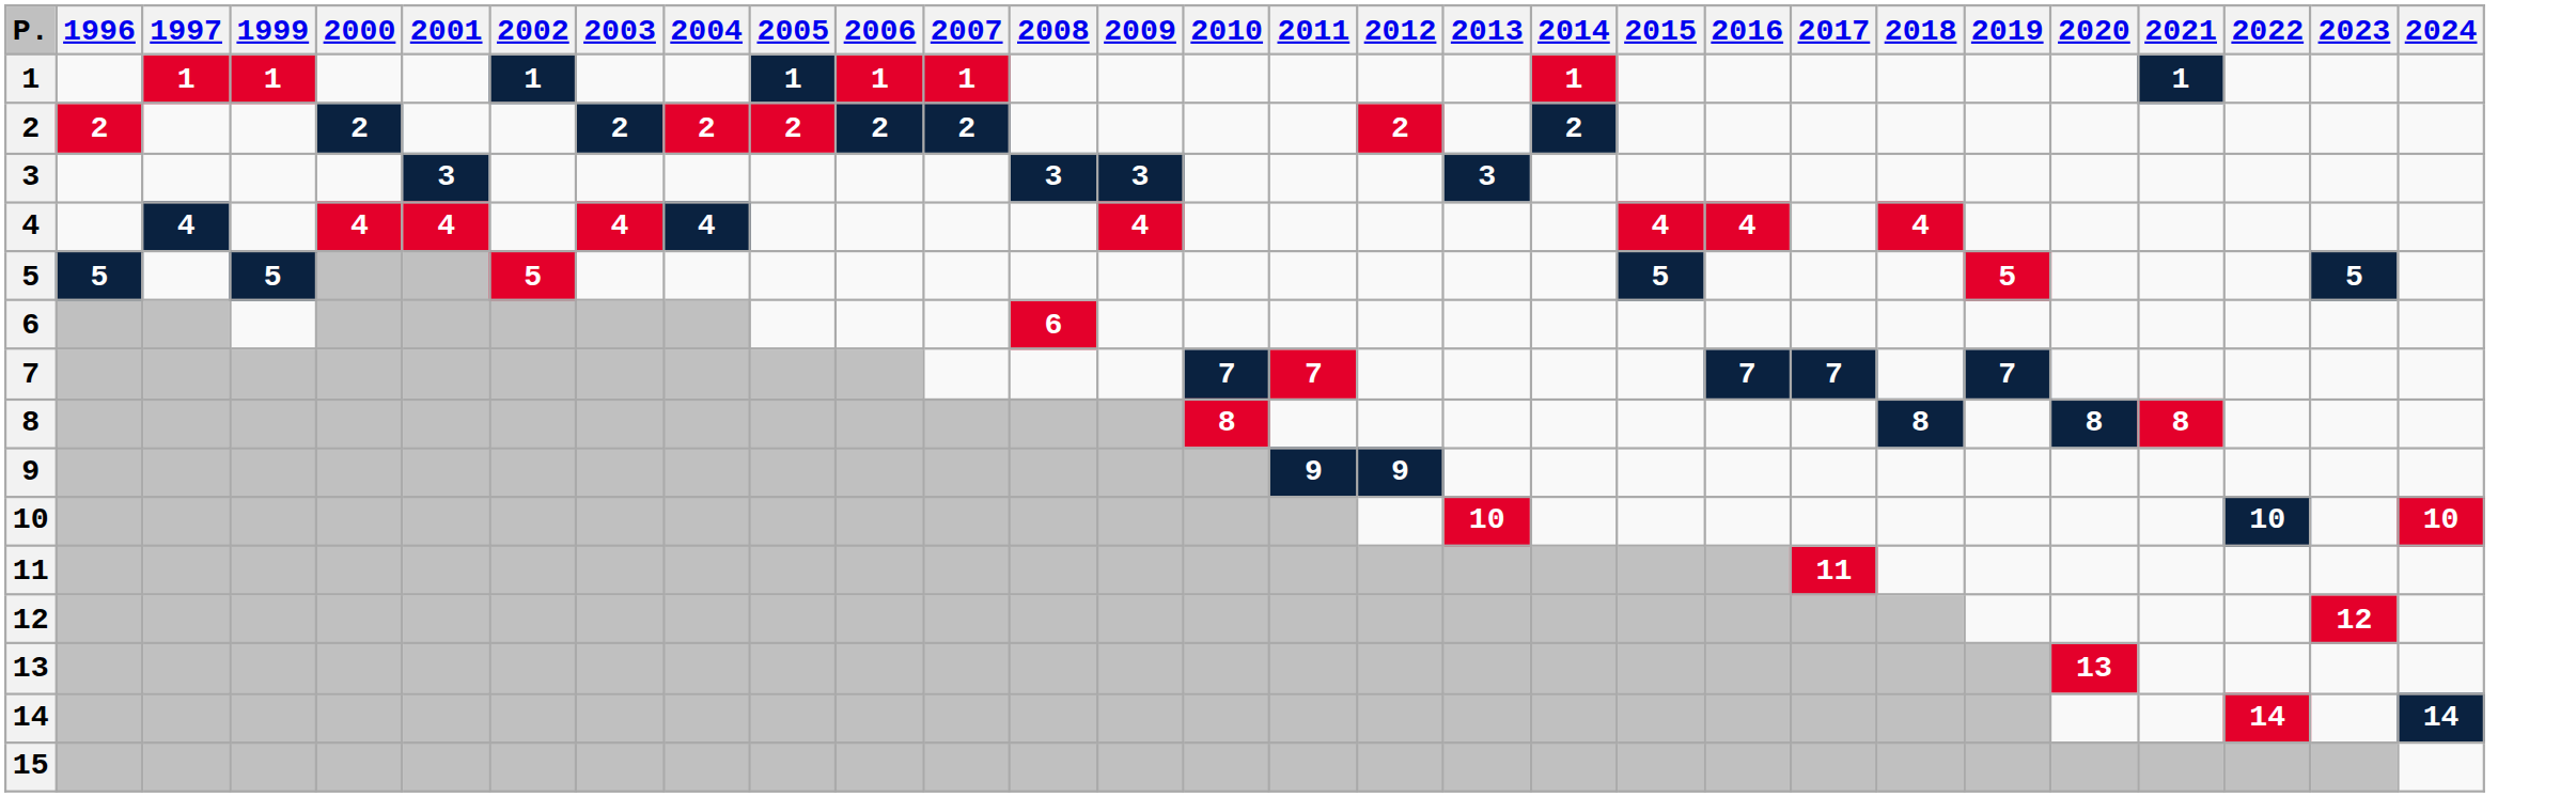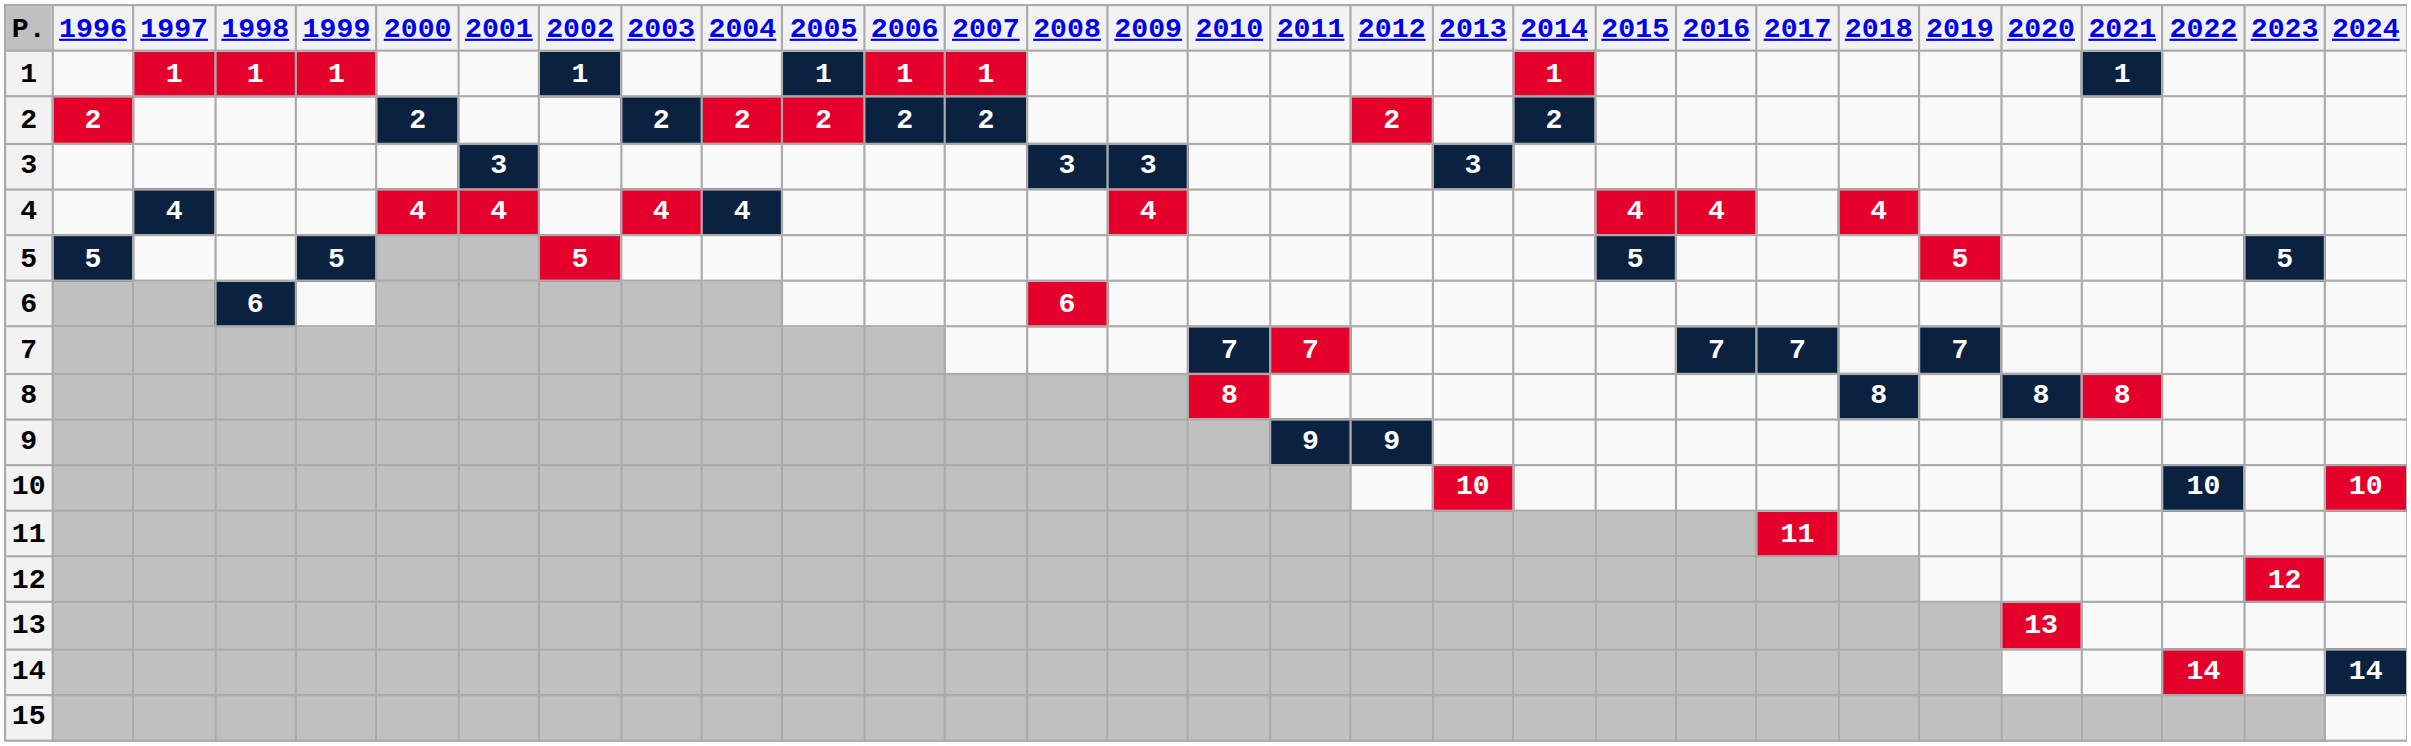 <table class="wikitable nowrap" style="text-align: center; font-size:100%">
 <tr>
 <th style="background:#c0c0c0">P.</th>
 <th><a href='#'>1996</a></th>
 <th><a href='#'>1997</a></th>
+<th><a href='#'>1998</a></th>
 <th><a href='#'>1999</a></th>
 <th><a href='#'>2000</a></th>
 <th><a href='#'>2001</a></th>
 <th><a href='#'>2002</a></th>
 <th><a href='#'>2003</a></th>
 <th><a href='#'>2004</a></th>
 <th><a href='#'>2005</a></th>
 <th><a href='#'>2006</a></th>
 <th><a href='#'>2007</a></th>
 <th><a href='#'>2008</a></th>
 <th><a href='#'>2009</a></th>
 <th><a href='#'>2010</a></th>
 <th><a href='#'>2011</a></th>
 <th><a href='#'>2012</a></th>
 <th><a href='#'>2013</a></th>
 <th><a href='#'>2014</a></th>
 <th><a href='#'>2015</a></th>
 <th><a href='#'>2016</a></th>
 <th><a href='#'>2017</a></th>
 <th><a href='#'>2018</a></th>
 <th><a href='#'>2019</a></th>
 <th><a href='#'>2020</a></th>
 <th><a href='#'>2021</a></th>
 <th><a href='#'>2022</a></th>
 <th><a href='#'>2023</a></th>
 <th><a href='#'>2024</a></th>
 </tr>
 <tr>
 <th>1</th>
 <td></td>
 <td style="background:#E4002B;color:white;"><strong>1</strong></td>
 <td style="background:#E4002B;color:white;"><strong>1</strong></td>
+<td style="background:#E4002B;color:white;"><strong>1</strong></td>
 <td></td>
 <td></td>
 <td style="background:#0A2240;color:white;"><strong>1</strong></td>
 <td></td>
 <td></td>
 <td style="background:#0A2240;color:white;"><strong>1</strong></td>
 <td style="background:#E4002B;color:white;"><strong>1</strong></td>
 <td style="background:#E4002B;color:white;"><strong>1</strong></td>
 <td></td>
 <td></td>
 <td></td>
 <td></td>
 <td></td>
 <td></td>
 <td style="background:#E4002B;color:white;"><strong>1</strong></td>
 <td></td>
 <td></td>
 <td></td>
 <td></td>
 <td></td>
 <td></td>
 <td style="background:#0A2240;color:white;"><strong>1</strong></td>
 <td></td>
 <td></td>
 <td></td>
 </tr>
 <tr>
 <th>2</th>
 <td style="background:#E4002B;color:white;"><strong>2</strong></td>
+<td></td>
 <td></td>
 <td></td>
 <td style="background:#0A2240;color:white;"><strong>2</strong></td>
 <td></td>
 <td></td>
 <td style="background:#0A2240;color:white;"><strong>2</strong></td>
 <td style="background:#E4002B;color:white;"><strong>2</strong></td>
 <td style="background:#E4002B;color:white;"><strong>2</strong></td>
 <td style="background:#0A2240;color:white;"><strong>2</strong></td>
 <td style="background:#0A2240;color:white;"><strong>2</strong></td>
 <td></td>
 <td></td>
 <td></td>
 <td></td>
 <td style="background:#E4002B;color:white;"><strong>2</strong></td>
 <td></td>
 <td style="background:#0A2240;color:white;"><strong>2</strong></td>
 <td></td>
 <td></td>
 <td></td>
 <td></td>
 <td></td>
 <td></td>
 <td></td>
 <td></td>
 <td></td>
 <td></td>
 </tr>
 <tr>
 <th>3</th>
 <td></td>
 <td></td>
 <td></td>
 <td></td>
+<td></td>
 <td style="background:#0A2240;color:white;"><strong>3</strong></td>
 <td></td>
 <td></td>
 <td></td>
 <td></td>
 <td></td>
 <td></td>
 <td style="background:#0A2240;color:white;"><strong>3</strong></td>
 <td style="background:#0A2240;color:white;"><strong>3</strong></td>
 <td></td>
 <td></td>
 <td></td>
 <td style="background:#0A2240;color:white;"><strong>3</strong></td>
 <td></td>
 <td></td>
 <td></td>
 <td></td>
 <td></td>
 <td></td>
 <td></td>
 <td></td>
 <td></td>
 <td></td>
 <td></td>
 </tr>
 <tr>
 <th>4</th>
 <td></td>
 <td style="background:#0A2240;color:white;"><strong>4</strong></td>
 <td></td>
+<td></td>
 <td style="background:#E4002B;color:white;"><strong>4</strong></td>
 <td style="background:#E4002B;color:white;"><strong>4</strong></td>
 <td></td>
 <td style="background:#E4002B;color:white;"><strong>4</strong></td>
 <td style="background:#0A2240;color:white;"><strong>4</strong></td>
 <td></td>
 <td></td>
 <td></td>
 <td></td>
 <td style="background:#E4002B;color:white;"><strong>4</strong></td>
 <td></td>
 <td></td>
 <td></td>
 <td></td>
 <td></td>
 <td style="background:#E4002B;color:white;"><strong>4</strong></td>
 <td style="background:#E4002B;color:white;"><strong>4</strong></td>
 <td></td>
 <td style="background:#E4002B;color:white;"><strong>4</strong></td>
 <td></td>
 <td></td>
 <td></td>
 <td></td>
 <td></td>
 <td></td>
 </tr>
 <tr>
 <th>5</th>
 <td style="background:#0A2240;color:white;"><strong>5</strong></td>
+<td></td>
 <td></td>
 <td style="background:#0A2240;color:white;"><strong>5</strong></td>
 <td style="background:#c0c0c0"></td>
 <td style="background:#c0c0c0"></td>
 <td style="background:#E4002B;color:white;"><strong>5</strong></td>
 <td></td>
 <td></td>
 <td></td>
 <td></td>
 <td></td>
 <td></td>
 <td></td>
 <td></td>
 <td></td>
 <td></td>
 <td></td>
 <td></td>
 <td style="background:#0A2240;color:white;"><strong>5</strong></td>
 <td></td>
 <td></td>
 <td></td>
 <td style="background:#E4002B;color:white;"><strong>5</strong></td>
 <td></td>
 <td></td>
 <td></td>
 <td style="background:#0A2240;color:white;"><strong>5</strong></td>
 <td></td>
 </tr>
 <tr>
 <th>6</th>
 <td style="background:#c0c0c0"></td>
 <td style="background:#c0c0c0"></td>
+<td style="background:#0A2240;color:white;"><strong>6</strong></td>
 <td></td>
 <td style="background:#c0c0c0"></td>
 <td style="background:#c0c0c0"></td>
 <td style="background:#c0c0c0"></td>
 <td style="background:#c0c0c0"></td>
 <td style="background:#c0c0c0"></td>
 <td></td>
 <td></td>
 <td></td>
 <td style="background:#E4002B;color:white;"><strong>6</strong></td>
 <td></td>
 <td></td>
 <td></td>
 <td></td>
 <td></td>
 <td></td>
 <td></td>
 <td></td>
 <td></td>
 <td></td>
 <td></td>
 <td></td>
 <td></td>
 <td></td>
 <td></td>
 <td></td>
 </tr>
 <tr>
 <th>7</th>
 <td style="background:#c0c0c0"></td>
 <td style="background:#c0c0c0"></td>
 <td style="background:#c0c0c0"></td>
 <td style="background:#c0c0c0"></td>
 <td style="background:#c0c0c0"></td>
 <td style="background:#c0c0c0"></td>
 <td style="background:#c0c0c0"></td>
 <td style="background:#c0c0c0"></td>
 <td style="background:#c0c0c0"></td>
 <td style="background:#c0c0c0"></td>
+<td style="background:#c0c0c0"></td>
 <td></td>
 <td></td>
 <td></td>
 <td style="background:#0A2240;color:white;"><strong>7</strong></td>
 <td style="background:#E4002B;color:white;"><strong>7</strong></td>
 <td></td>
 <td></td>
 <td></td>
 <td></td>
 <td style="background:#0A2240;color:white;"><strong>7</strong></td>
 <td style="background:#0A2240;color:white;"><strong>7</strong></td>
 <td></td>
 <td style="background:#0A2240;color:white;"><strong>7</strong></td>
 <td></td>
 <td></td>
 <td></td>
 <td></td>
 <td></td>
 </tr>
 <tr>
 <th>8</th>
+<td style="background:#c0c0c0"></td>
 <td style="background:#c0c0c0"></td>
 <td style="background:#c0c0c0"></td>
 <td style="background:#c0c0c0"></td>
 <td style="background:#c0c0c0"></td>
 <td style="background:#c0c0c0"></td>
 <td style="background:#c0c0c0"></td>
 <td style="background:#c0c0c0"></td>
 <td style="background:#c0c0c0"></td>
 <td style="background:#c0c0c0"></td>
 <td style="background:#c0c0c0"></td>
 <td style="background:#c0c0c0"></td>
 <td style="background:#c0c0c0"></td>
 <td style="background:#c0c0c0"></td>
 <td style="background:#E4002B;color:white;"><strong>8</strong></td>
 <td></td>
 <td></td>
 <td></td>
 <td></td>
 <td></td>
 <td></td>
 <td></td>
 <td style="background:#0A2240;color:white;"><strong>8</strong></td>
 <td></td>
 <td style="background:#0A2240;color:white;"><strong>8</strong></td>
 <td style="background:#E4002B;color:white;"><strong>8</strong></td>
 <td></td>
 <td></td>
 <td></td>
 </tr>
 <tr>
 <th>9</th>
 <td style="background:#c0c0c0"></td>
 <td style="background:#c0c0c0"></td>
 <td style="background:#c0c0c0"></td>
 <td style="background:#c0c0c0"></td>
 <td style="background:#c0c0c0"></td>
 <td style="background:#c0c0c0"></td>
 <td style="background:#c0c0c0"></td>
 <td style="background:#c0c0c0"></td>
 <td style="background:#c0c0c0"></td>
 <td style="background:#c0c0c0"></td>
 <td style="background:#c0c0c0"></td>
 <td style="background:#c0c0c0"></td>
 <td style="background:#c0c0c0"></td>
 <td style="background:#c0c0c0"></td>
+<td style="background:#c0c0c0"></td>
 <td style="background:#0A2240;color:white;"><strong>9</strong></td>
 <td style="background:#0A2240;color:white;"><strong>9</strong></td>
 <td></td>
 <td></td>
 <td></td>
 <td></td>
 <td></td>
 <td></td>
 <td></td>
 <td></td>
 <td></td>
 <td></td>
 <td></td>
 <td></td>
 </tr>
 <tr>
 <th>10</th>
+<td style="background:#c0c0c0"></td>
 <td style="background:#c0c0c0"></td>
 <td style="background:#c0c0c0"></td>
 <td style="background:#c0c0c0"></td>
 <td style="background:#c0c0c0"></td>
 <td style="background:#c0c0c0"></td>
 <td style="background:#c0c0c0"></td>
 <td style="background:#c0c0c0"></td>
 <td style="background:#c0c0c0"></td>
 <td style="background:#c0c0c0"></td>
 <td style="background:#c0c0c0"></td>
 <td style="background:#c0c0c0"></td>
 <td style="background:#c0c0c0"></td>
 <td style="background:#c0c0c0"></td>
 <td style="background:#c0c0c0"></td>
 <td style="background:#c0c0c0"></td>
 <td></td>
 <td style="background:#E4002B;color:white;"><strong>10</strong></td>
 <td></td>
 <td></td>
 <td></td>
 <td></td>
 <td></td>
 <td></td>
 <td></td>
 <td></td>
 <td style="background:#0A2240;color:white;"><strong>10</strong></td>
 <td></td>
 <td style="background:#E4002B;color:white;"><strong>10</strong></td>
 </tr>
 <tr>
 <th>11</th>
 <td style="background:#c0c0c0"></td>
 <td style="background:#c0c0c0"></td>
 <td style="background:#c0c0c0"></td>
 <td style="background:#c0c0c0"></td>
 <td style="background:#c0c0c0"></td>
 <td style="background:#c0c0c0"></td>
 <td style="background:#c0c0c0"></td>
 <td style="background:#c0c0c0"></td>
 <td style="background:#c0c0c0"></td>
 <td style="background:#c0c0c0"></td>
 <td style="background:#c0c0c0"></td>
 <td style="background:#c0c0c0"></td>
 <td style="background:#c0c0c0"></td>
 <td style="background:#c0c0c0"></td>
 <td style="background:#c0c0c0"></td>
 <td style="background:#c0c0c0"></td>
 <td style="background:#c0c0c0"></td>
 <td style="background:#c0c0c0"></td>
 <td style="background:#c0c0c0"></td>
 <td style="background:#c0c0c0"></td>
+<td style="background:#c0c0c0"></td>
 <td style="background:#E4002B;color:white;"><strong>11</strong></td>
 <td></td>
 <td></td>
 <td></td>
 <td></td>
 <td></td>
 <td></td>
 <td></td>
 </tr>
 <tr>
 <th>12</th>
+<td style="background:#c0c0c0"></td>
 <td style="background:#c0c0c0"></td>
 <td style="background:#c0c0c0"></td>
 <td style="background:#c0c0c0"></td>
 <td style="background:#c0c0c0"></td>
 <td style="background:#c0c0c0"></td>
 <td style="background:#c0c0c0"></td>
 <td style="background:#c0c0c0"></td>
 <td style="background:#c0c0c0"></td>
 <td style="background:#c0c0c0"></td>
 <td style="background:#c0c0c0"></td>
 <td style="background:#c0c0c0"></td>
 <td style="background:#c0c0c0"></td>
 <td style="background:#c0c0c0"></td>
 <td style="background:#c0c0c0"></td>
 <td style="background:#c0c0c0"></td>
 <td style="background:#c0c0c0"></td>
 <td style="background:#c0c0c0"></td>
 <td style="background:#c0c0c0"></td>
 <td style="background:#c0c0c0"></td>
 <td style="background:#c0c0c0"></td>
 <td style="background:#c0c0c0"></td>
 <td style="background:#c0c0c0"></td>
 <td></td>
 <td></td>
 <td></td>
 <td></td>
 <td style="background:#E4002B;color:white;"><strong>12</strong></td>
 <td></td>
 </tr>
 <tr>
 <th>13</th>
 <td style="background:#c0c0c0"></td>
 <td style="background:#c0c0c0"></td>
 <td style="background:#c0c0c0"></td>
 <td style="background:#c0c0c0"></td>
 <td style="background:#c0c0c0"></td>
 <td style="background:#c0c0c0"></td>
 <td style="background:#c0c0c0"></td>
 <td style="background:#c0c0c0"></td>
 <td style="background:#c0c0c0"></td>
 <td style="background:#c0c0c0"></td>
 <td style="background:#c0c0c0"></td>
 <td style="background:#c0c0c0"></td>
 <td style="background:#c0c0c0"></td>
 <td style="background:#c0c0c0"></td>
 <td style="background:#c0c0c0"></td>
 <td style="background:#c0c0c0"></td>
 <td style="background:#c0c0c0"></td>
 <td style="background:#c0c0c0"></td>
 <td style="background:#c0c0c0"></td>
 <td style="background:#c0c0c0"></td>
 <td style="background:#c0c0c0"></td>
 <td style="background:#c0c0c0"></td>
 <td style="background:#c0c0c0"></td>
+<td style="background:#c0c0c0"></td>
 <td style="background:#E4002B;color:white;"><strong>13</strong></td>
 <td></td>
 <td></td>
 <td></td>
 <td></td>
 </tr>
 <tr>
 <th>14</th>
+<td style="background:#c0c0c0"></td>
 <td style="background:#c0c0c0"></td>
 <td style="background:#c0c0c0"></td>
 <td style="background:#c0c0c0"></td>
 <td style="background:#c0c0c0"></td>
 <td style="background:#c0c0c0"></td>
 <td style="background:#c0c0c0"></td>
 <td style="background:#c0c0c0"></td>
 <td style="background:#c0c0c0"></td>
 <td style="background:#c0c0c0"></td>
 <td style="background:#c0c0c0"></td>
 <td style="background:#c0c0c0"></td>
 <td style="background:#c0c0c0"></td>
 <td style="background:#c0c0c0"></td>
 <td style="background:#c0c0c0"></td>
 <td style="background:#c0c0c0"></td>
 <td style="background:#c0c0c0"></td>
 <td style="background:#c0c0c0"></td>
 <td style="background:#c0c0c0"></td>
 <td style="background:#c0c0c0"></td>
 <td style="background:#c0c0c0"></td>
 <td style="background:#c0c0c0"></td>
 <td style="background:#c0c0c0"></td>
 <td style="background:#c0c0c0"></td>
 <td></td>
 <td></td>
 <td style="background:#E4002B;color:white;"><strong>14</strong></td>
 <td></td>
 <td style="background:#0A2240;color:white;"><strong>14</strong></td>
 </tr>
 <tr>
 <th>15</th>
 <td style="background:#c0c0c0"></td>
 <td style="background:#c0c0c0"></td>
 <td style="background:#c0c0c0"></td>
 <td style="background:#c0c0c0"></td>
 <td style="background:#c0c0c0"></td>
 <td style="background:#c0c0c0"></td>
 <td style="background:#c0c0c0"></td>
 <td style="background:#c0c0c0"></td>
 <td style="background:#c0c0c0"></td>
 <td style="background:#c0c0c0"></td>
 <td style="background:#c0c0c0"></td>
 <td style="background:#c0c0c0"></td>
 <td style="background:#c0c0c0"></td>
 <td style="background:#c0c0c0"></td>
 <td style="background:#c0c0c0"></td>
 <td style="background:#c0c0c0"></td>
 <td style="background:#c0c0c0"></td>
 <td style="background:#c0c0c0"></td>
 <td style="background:#c0c0c0"></td>
 <td style="background:#c0c0c0"></td>
 <td style="background:#c0c0c0"></td>
 <td style="background:#c0c0c0"></td>
 <td style="background:#c0c0c0"></td>
 <td style="background:#c0c0c0"></td>
 <td style="background:#c0c0c0"></td>
 <td style="background:#c0c0c0"></td>
 <td style="background:#c0c0c0"></td>
+<td style="background:#c0c0c0"></td>
 <td></td>
 </tr>
 </table>
